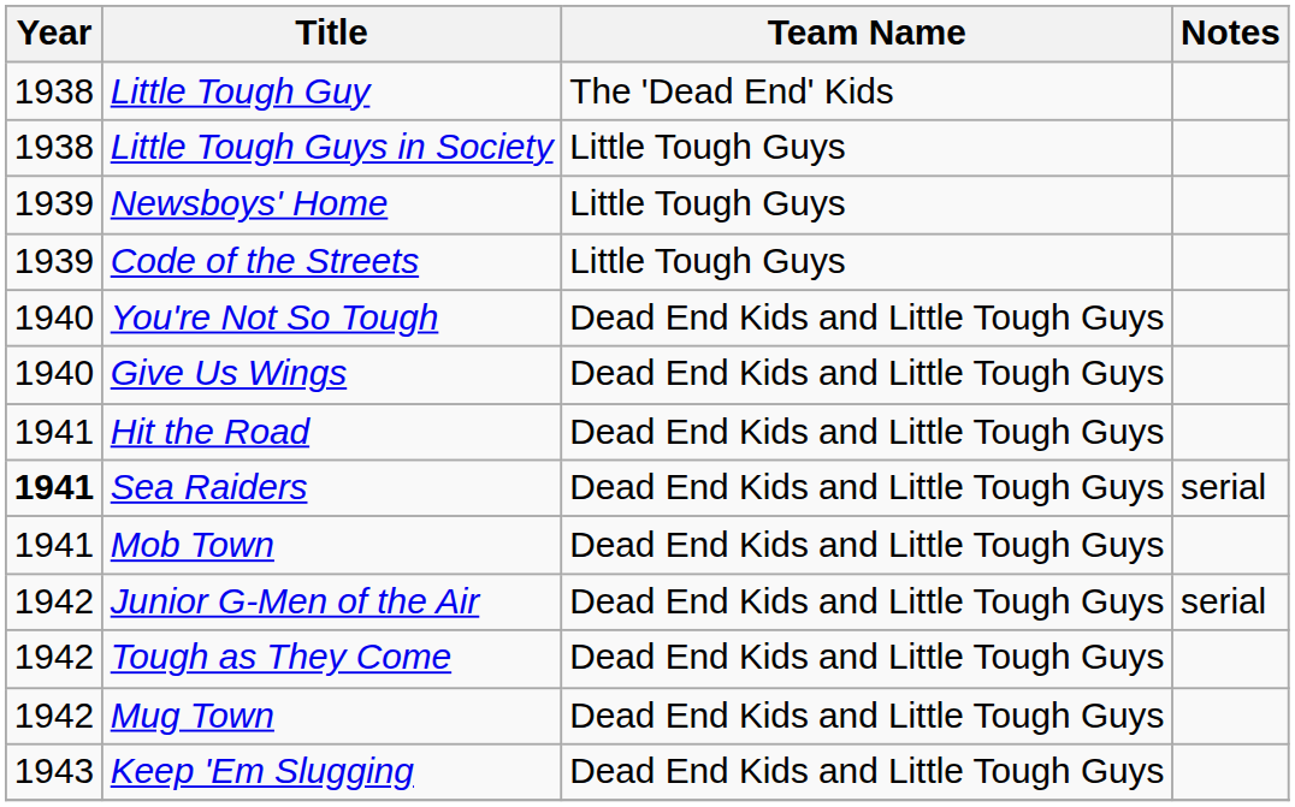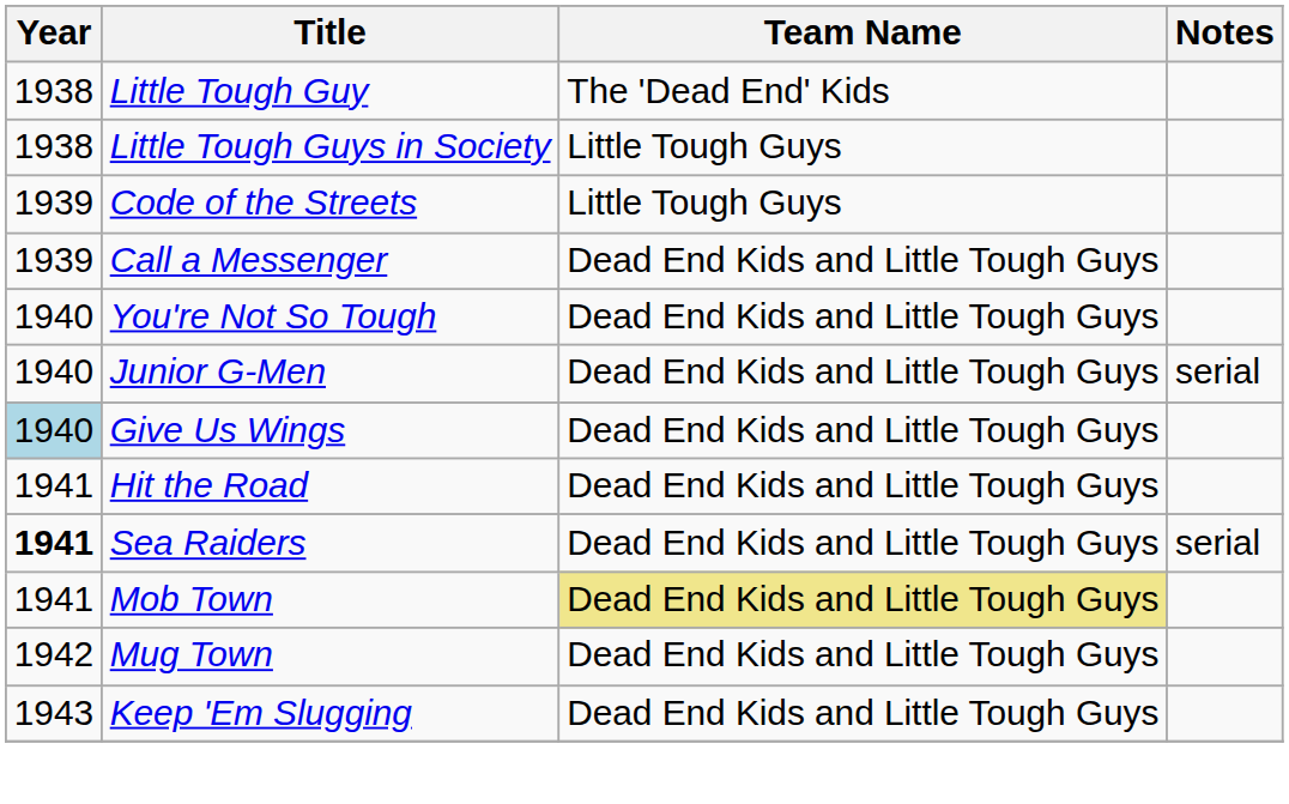 <table class="wikitable">
 <tr>
 <th>Year</th>
 <th>Title</th>
 <th>Team Name</th>
 <th>Notes</th>
 </tr>
 <tr>
 <td>1938</td>
 <td><em><a href='#'>Little Tough Guy</a></em></td>
 <td>The 'Dead End' Kids</td>
 <td></td>
 </tr>
 <tr>
 <td>1938</td>
 <td><em><a href='#'>Little Tough Guys in Society</a></em></td>
 <td>Little Tough Guys</td>
 <td></td>
 </tr>
 <tr>
 <td>1939</td>
-<td><em><a href='#'>Newsboys' Home</a></em></td>
+<td><em><a href='#'>Code of the Streets</a></em></td>
 <td>Little Tough Guys</td>
 <td></td>
 </tr>
 <tr>
 <td>1939</td>
-<td><em><a href='#'>Code of the Streets</a></em></td>
-<td>Little Tough Guys</td>
+<td><em><a href='#'>Call a Messenger</a></em></td>
+<td>Dead End Kids and Little Tough Guys</td>
 <td></td>
 </tr>
 <tr>
 <td>1940</td>
 <td><em><a href='#'>You're Not So Tough</a></em></td>
 <td>Dead End Kids and Little Tough Guys</td>
 <td></td>
 </tr>
 <tr>
 <td>1940</td>
+<td><em><a href='#'>Junior G-Men</a></em></td>
+<td>Dead End Kids and Little Tough Guys</td>
+<td>serial</td>
+</tr>
+<tr>
+<td style="background: lightblue;">1940</td>
 <td><em><a href='#'>Give Us Wings</a></em></td>
 <td>Dead End Kids and Little Tough Guys</td>
 <td></td>
 </tr>
 <tr>
 <td>1941</td>
 <td><em><a href='#'>Hit the Road</a></em></td>
 <td>Dead End Kids and Little Tough Guys</td>
 <td></td>
 </tr>
 <tr>
 <td><strong>1941</strong></td>
 <td><em><a href='#'>Sea Raiders</a></em></td>
 <td>Dead End Kids and Little Tough Guys</td>
 <td>serial</td>
 </tr>
 <tr>
 <td>1941</td>
 <td><em><a href='#'>Mob Town</a></em></td>
-<td>Dead End Kids and Little Tough Guys</td>
-<td></td>
-</tr>
-<tr>
-<td>1942</td>
-<td><em><a href='#'>Junior G-Men of the Air</a></em></td>
-<td>Dead End Kids and Little Tough Guys</td>
-<td>serial</td>
-</tr>
-<tr>
-<td>1942</td>
-<td><em><a href='#'>Tough as They Come</a></em></td>
-<td>Dead End Kids and Little Tough Guys</td>
+<td style="background: khaki;">Dead End Kids and Little Tough Guys</td>
 <td></td>
 </tr>
 <tr>
 <td>1942</td>
 <td><em><a href='#'>Mug Town</a></em></td>
 <td>Dead End Kids and Little Tough Guys</td>
 <td></td>
 </tr>
 <tr>
 <td>1943</td>
 <td><em><a href='#'>Keep 'Em Slugging</a></em></td>
 <td>Dead End Kids and Little Tough Guys</td>
 <td></td>
 </tr>
 <tr>
 </tr>
 </table>
